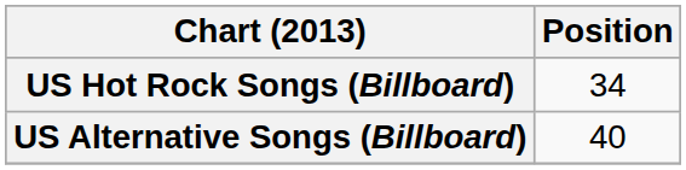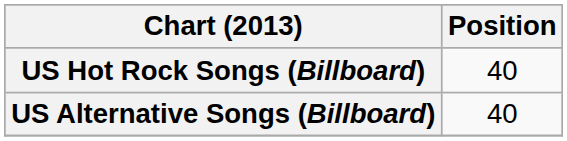 <table class="wikitable plainrowheaders sortable">
 <tr>
 <th>Chart (2013)</th>
 <th>Position</th>
 </tr>
 <tr>
 <th scope="row">US Hot Rock Songs (<em>Billboard</em>)</th>
-<td style="text-align:center;">34</td>
+<td style="text-align:center;">40</td>
 </tr>
 <tr>
 <th scope="row">US Alternative Songs (<em>Billboard</em>)</th>
 <td style="text-align:center;">40</td>
 </tr>
 <tr>
 </tr>
 </table>
